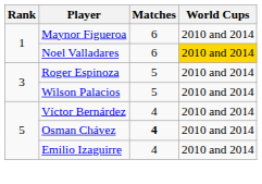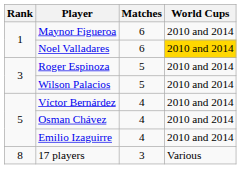 <table class="wikitable" style="text-align: left;">
 <tr>
 <th>Rank</th>
 <th>Player</th>
 <th>Matches</th>
 <th>World Cups</th>
 </tr>
 <tr>
 <td rowspan=2 align=center>1</td>
 <td><a href='#'>Maynor Figueroa</a></td>
 <td align=center>6</td>
 <td>2010 and 2014</td>
 </tr>
 <tr>
 <td><a href='#'>Noel Valladares</a></td>
 <td align=center>6</td>
 <td style="background: gold;">2010 and 2014</td>
 </tr>
 <tr>
 <td rowspan=2 align=center>3</td>
 <td><a href='#'>Roger Espinoza</a></td>
 <td align=center>5</td>
 <td>2010 and 2014</td>
 </tr>
 <tr>
 <td><a href='#'>Wilson Palacios</a></td>
 <td align=center>5</td>
 <td>2010 and 2014</td>
 </tr>
 <tr>
 <td rowspan=3 align=center>5</td>
 <td><a href='#'>Víctor Bernárdez</a></td>
 <td align=center>4</td>
 <td>2010 and 2014</td>
 </tr>
 <tr>
 <td><a href='#'>Osman Chávez</a></td>
-<td align=center><strong>4</strong></td>
+<td align=center>4</td>
 <td>2010 and 2014</td>
 </tr>
 <tr>
 <td><a href='#'>Emilio Izaguirre</a></td>
 <td align=center>4</td>
 <td>2010 and 2014</td>
 </tr>
+<tr>
+<td align=center>8</td>
+<td>17 players</td>
+<td align=center>3</td>
+<td>Various</td>
+</tr>
 </table>
